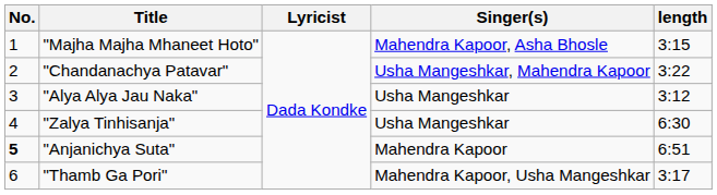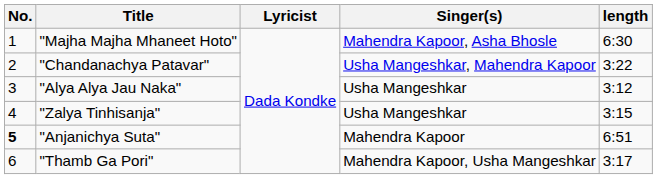 <table class="wikitable">
 <tr>
 <th>No.</th>
 <th>Title</th>
 <th>Lyricist</th>
 <th>Singer(s)</th>
 <th>length</th>
 </tr>
 <tr>
 <td>1</td>
 <td>"Majha Majha Mhaneet Hoto"</td>
 <td rowspan="6"><a href='#'>Dada Kondke</a></td>
 <td><a href='#'>Mahendra Kapoor</a>, <a href='#'>Asha Bhosle</a></td>
-<td>3:15</td>
+<td>6:30</td>
 </tr>
 <tr>
 <td>2</td>
 <td>"Chandanachya Patavar"</td>
 <td><a href='#'>Usha Mangeshkar</a>, <a href='#'>Mahendra Kapoor</a></td>
 <td>3:22</td>
 </tr>
 <tr>
 <td>3</td>
 <td>"Alya Alya Jau Naka"</td>
 <td>Usha Mangeshkar</td>
 <td>3:12</td>
 </tr>
 <tr>
 <td>4</td>
 <td>"Zalya Tinhisanja"</td>
 <td>Usha Mangeshkar</td>
-<td>6:30</td>
+<td>3:15</td>
 </tr>
 <tr>
 <td><strong>5</strong></td>
 <td>"Anjanichya Suta"</td>
 <td>Mahendra Kapoor</td>
 <td>6:51</td>
 </tr>
 <tr>
 <td>6</td>
 <td>"Thamb Ga Pori"</td>
 <td>Mahendra Kapoor, Usha Mangeshkar</td>
 <td>3:17</td>
 </tr>
 </table>
